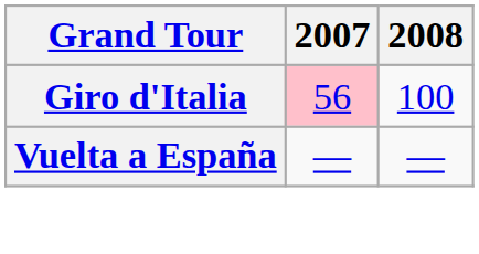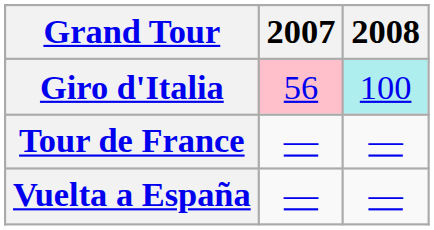 <table class="wikitable plainrowheaders">
 <tr>
 <th scope="col"><a href='#'>Grand Tour</a></th>
 <th scope="col">2007</th>
 <th scope="col">2008</th>
 </tr>
 <tr style="text-align:center;">
 <th scope="row"> <a href='#'>Giro d'Italia</a></th>
 <td style="background: pink; text-align:center;"><a href='#'>56</a></td>
-<td style="text-align:center;"><a href='#'>100</a></td>
+<td style="background: paleturquoise; text-align:center;"><a href='#'>100</a></td>
+</tr>
+<tr style="text-align:center;">
+<th scope="row"> <a href='#'>Tour de France</a></th>
+<td><a href='#'>—</a></td>
+<td><a href='#'>—</a></td>
 </tr>
 <tr style="text-align:center;">
 <th scope="row"> <a href='#'>Vuelta a España</a></th>
 <td><a href='#'>—</a></td>
 <td><a href='#'>—</a></td>
 </tr>
 </table>
